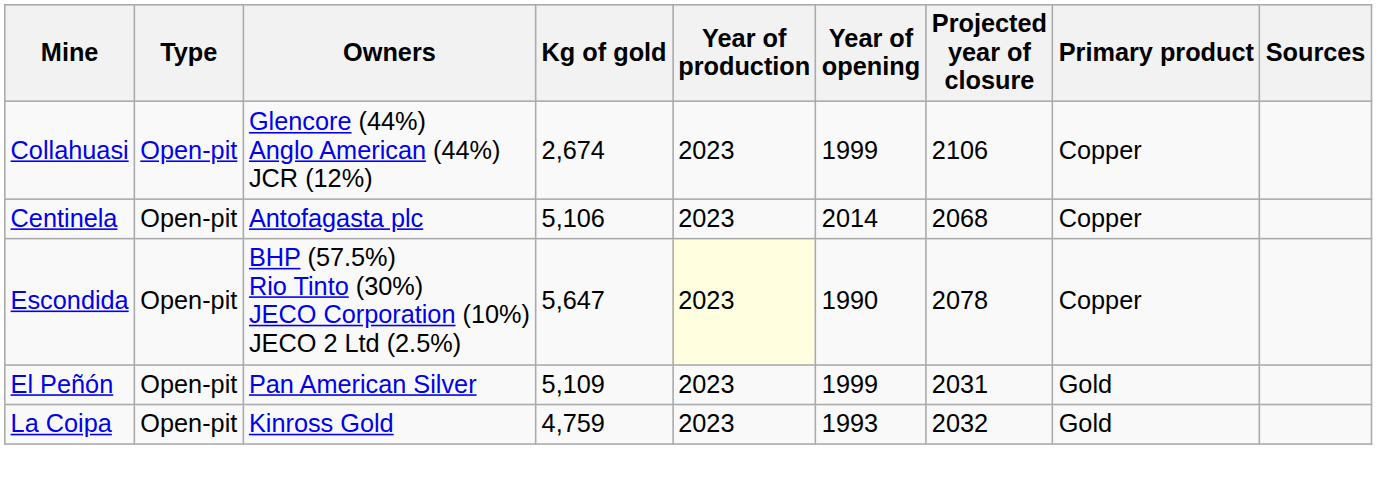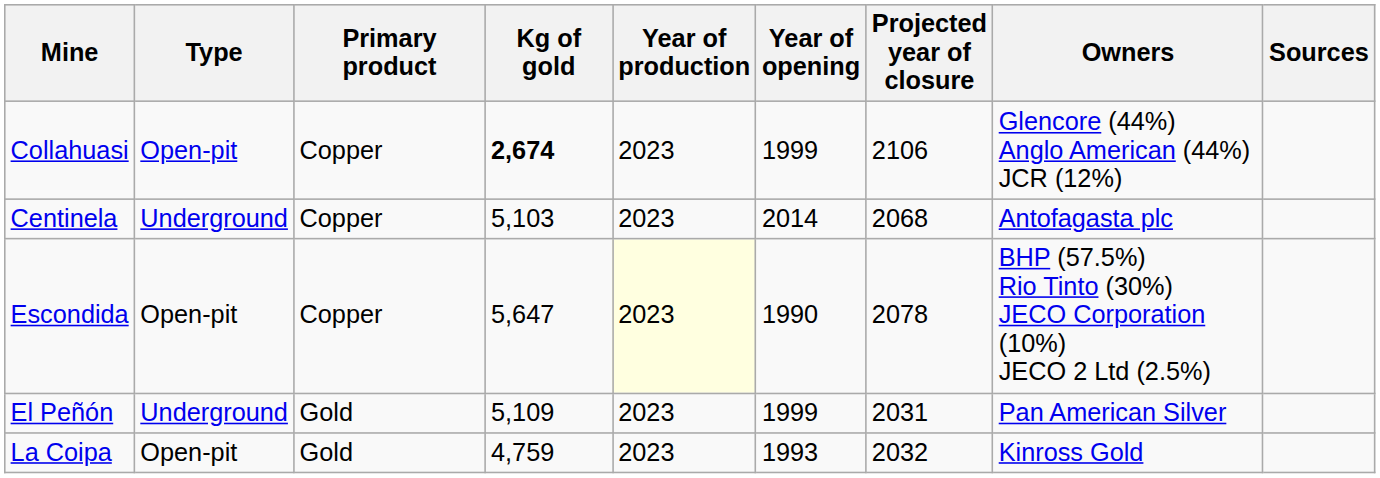 <table class="wikitable">
 <tr>
 <th>Mine</th>
 <th>Type</th>
-<th>Owners</th>
+<th>Primary product</th>
 <th>Kg of gold</th>
 <th>Year of<br>production</th>
 <th>Year of<br>opening</th>
 <th>Projected<br>year of<br>closure</th>
-<th>Primary product</th>
+<th>Owners</th>
 <th>Sources</th>
 </tr>
 <tr>
 <td><a href='#'>Collahuasi</a></td>
 <td><a href='#'>Open-pit</a></td>
-<td><a href='#'>Glencore</a> (44%)<br><a href='#'>Anglo American</a> (44%)<br>JCR (12%)</td>
-<td>2,674</td>
+<td>Copper</td>
+<td><strong>2,674</strong></td>
 <td>2023</td>
 <td>1999</td>
 <td>2106</td>
-<td>Copper</td>
+<td><a href='#'>Glencore</a> (44%)<br><a href='#'>Anglo American</a> (44%)<br>JCR (12%)</td>
 <td></td>
 </tr>
 <tr>
 <td><a href='#'>Centinela</a></td>
-<td>Open-pit</td>
-<td><a href='#'>Antofagasta plc</a></td>
-<td>5,106</td>
+<td><a href='#'>Underground</a></td>
+<td>Copper</td>
+<td>5,103</td>
 <td>2023</td>
 <td>2014</td>
 <td>2068</td>
-<td>Copper</td>
+<td><a href='#'>Antofagasta plc</a></td>
 <td></td>
 </tr>
 <tr>
 <td><a href='#'>Escondida</a></td>
 <td>Open-pit</td>
-<td><a href='#'>BHP</a> (57.5%)<br><a href='#'>Rio Tinto</a> (30%)<br><a href='#'>JECO Corporation</a> (10%)<br> JECO 2 Ltd (2.5%)</td>
+<td>Copper</td>
 <td>5,647</td>
 <td style="background: lightyellow;">2023</td>
 <td>1990</td>
 <td>2078</td>
-<td>Copper</td>
+<td><a href='#'>BHP</a> (57.5%)<br><a href='#'>Rio Tinto</a> (30%)<br><a href='#'>JECO Corporation</a> (10%)<br> JECO 2 Ltd (2.5%)</td>
 <td></td>
 </tr>
 <tr>
 <td><a href='#'>El Peñón</a></td>
-<td>Open-pit</td>
-<td><a href='#'>Pan American Silver</a></td>
+<td><a href='#'>Underground</a></td>
+<td>Gold</td>
 <td>5,109</td>
 <td>2023</td>
 <td>1999</td>
 <td>2031</td>
-<td>Gold</td>
+<td><a href='#'>Pan American Silver</a></td>
 <td></td>
 </tr>
 <tr>
 <td><a href='#'>La Coipa</a></td>
 <td>Open-pit</td>
-<td><a href='#'>Kinross Gold</a></td>
+<td>Gold</td>
 <td>4,759</td>
 <td>2023</td>
 <td>1993</td>
 <td>2032</td>
-<td>Gold</td>
+<td><a href='#'>Kinross Gold</a></td>
 <td></td>
 </tr>
 </table>
